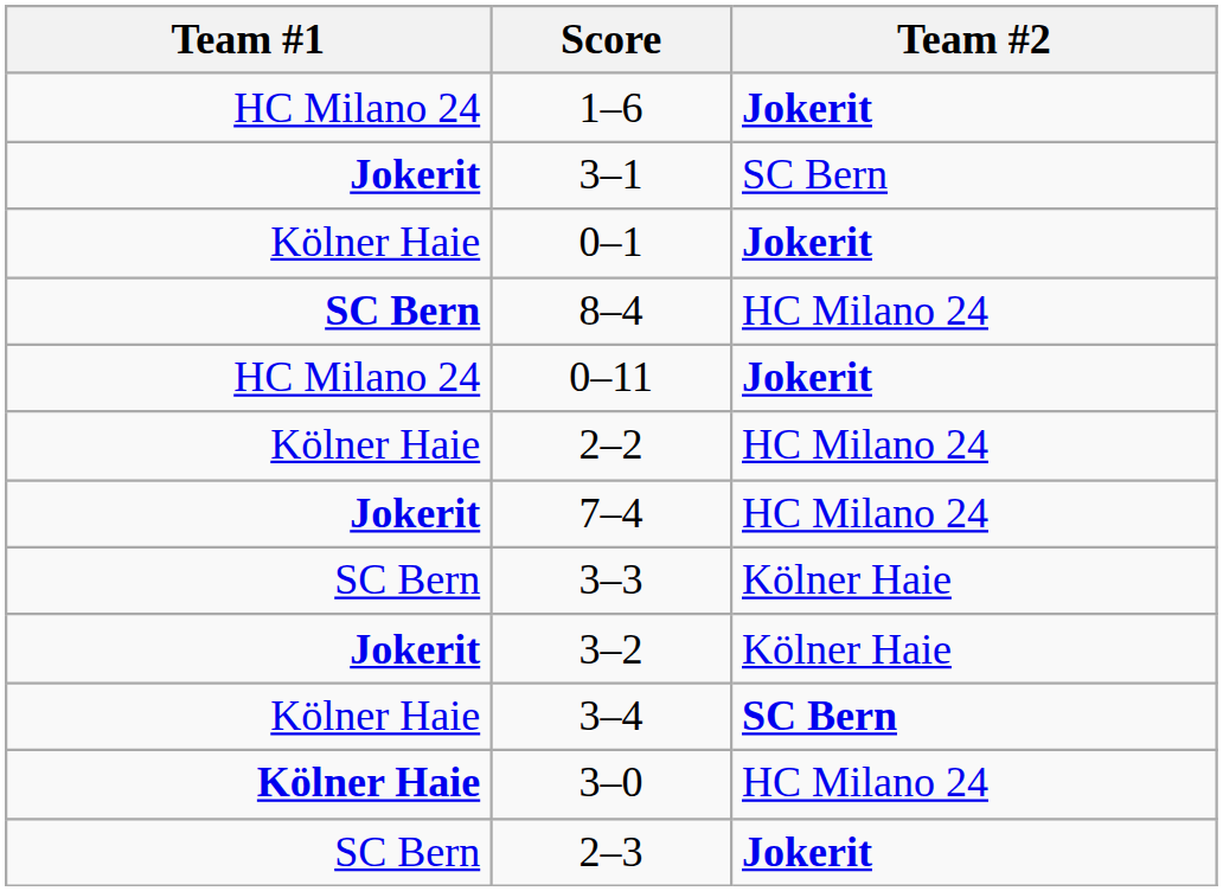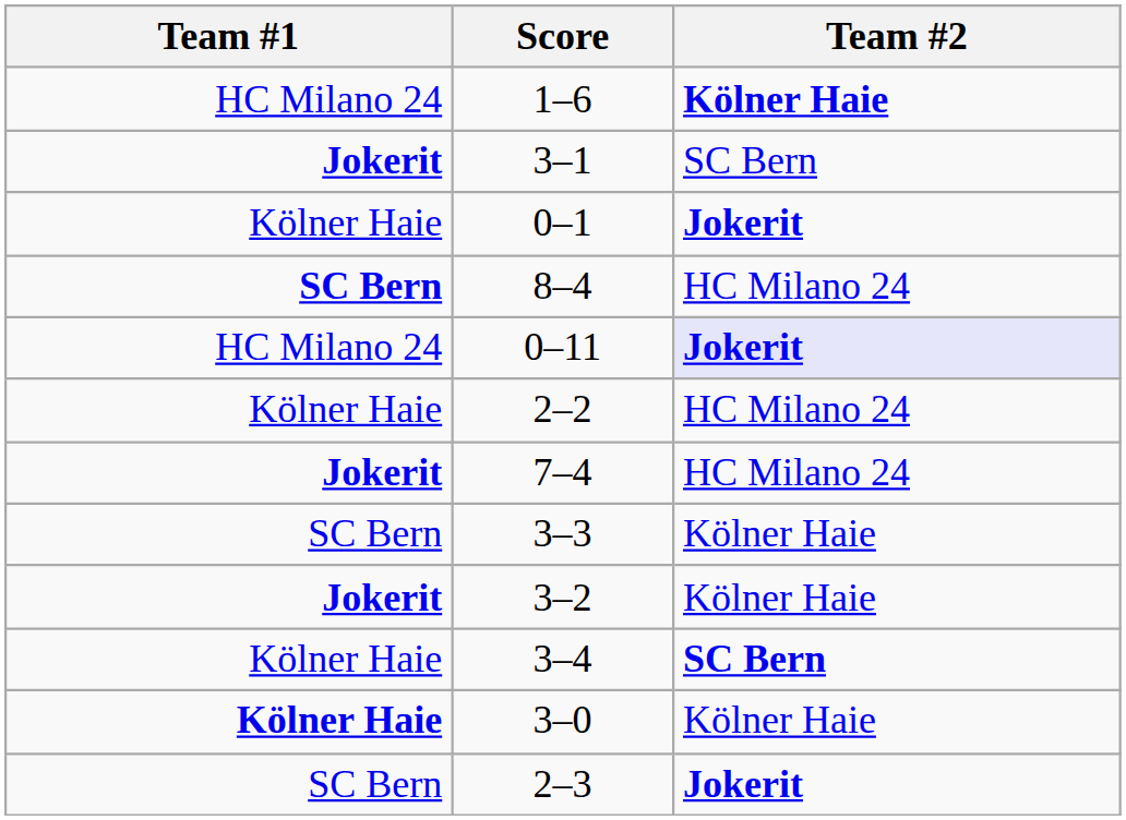 <table class="wikitable" style="text-align: center;">
 <tr>
 <th width=22%>Team #1</th>
 <th width=11%>Score</th>
 <th width=22%>Team #2</th>
 </tr>
 <tr>
 <td style="text-align: right;"><a href='#'>HC Milano 24</a> </td>
 <td>1–6</td>
-<td style="text-align: left;"> <strong><a href='#'>Jokerit</a></strong></td>
+<td style="text-align: left;"> <strong><a href='#'>Kölner Haie</a></strong></td>
 </tr>
 <tr>
 <td style="text-align: right;"><strong><a href='#'>Jokerit</a></strong> </td>
 <td>3–1</td>
 <td style="text-align: left;"> <a href='#'>SC Bern</a></td>
 </tr>
 <tr>
 <td style="text-align: right;"><a href='#'>Kölner Haie</a> </td>
 <td>0–1</td>
 <td style="text-align: left;"> <strong><a href='#'>Jokerit</a></strong></td>
 </tr>
 <tr>
 <td style="text-align: right;"><strong><a href='#'>SC Bern</a></strong> </td>
 <td>8–4</td>
 <td style="text-align: left;"> <a href='#'>HC Milano 24</a></td>
 </tr>
 <tr>
 <td style="text-align: right;"><a href='#'>HC Milano 24</a> </td>
 <td>0–11</td>
-<td style="text-align: left;"> <strong><a href='#'>Jokerit</a></strong></td>
+<td style="background: lavender; text-align: left;"> <strong><a href='#'>Jokerit</a></strong></td>
 </tr>
 <tr>
 <td style="text-align: right;"><a href='#'>Kölner Haie</a> </td>
 <td>2–2</td>
 <td style="text-align: left;"> <a href='#'>HC Milano 24</a></td>
 </tr>
 <tr>
 <td style="text-align: right;"><strong><a href='#'>Jokerit</a></strong> </td>
 <td>7–4</td>
 <td style="text-align: left;"> <a href='#'>HC Milano 24</a></td>
 </tr>
 <tr>
 <td style="text-align: right;"><a href='#'>SC Bern</a> </td>
 <td>3–3</td>
 <td style="text-align: left;"> <a href='#'>Kölner Haie</a></td>
 </tr>
 <tr>
 <td style="text-align: right;"><strong><a href='#'>Jokerit</a></strong> </td>
 <td>3–2</td>
 <td style="text-align: left;"> <a href='#'>Kölner Haie</a></td>
 </tr>
 <tr>
 <td style="text-align: right;"><a href='#'>Kölner Haie</a> </td>
 <td>3–4</td>
 <td style="text-align: left;"> <strong><a href='#'>SC Bern</a></strong></td>
 </tr>
 <tr>
 <td style="text-align: right;"><strong><a href='#'>Kölner Haie</a></strong> </td>
 <td>3–0</td>
-<td style="text-align: left;"> <a href='#'>HC Milano 24</a></td>
+<td style="text-align: left;"> <a href='#'>Kölner Haie</a></td>
 </tr>
 <tr>
 <td style="text-align: right;"><a href='#'>SC Bern</a> </td>
 <td>2–3</td>
 <td style="text-align: left;"> <strong><a href='#'>Jokerit</a></strong></td>
 </tr>
 </table>
